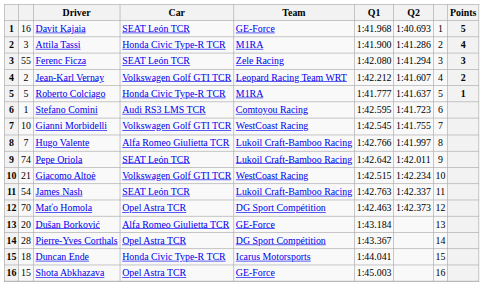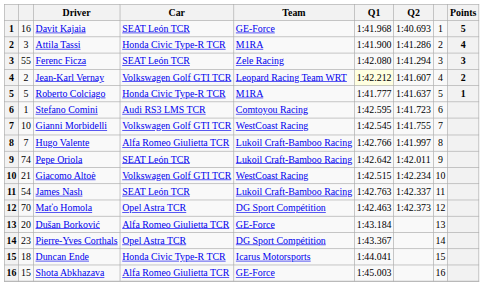 <table class="wikitable sortable" style="font-size:95%">
 <tr>
 <th></th>
 <th></th>
 <th>Driver</th>
 <th>Car</th>
 <th>Team</th>
 <th>Q1</th>
 <th>Q2</th>
 <th></th>
 <th>Points</th>
 </tr>
 <tr>
 <th>1</th>
 <td align=center>16</td>
 <td> <a href='#'>Davit Kajaia</a></td>
 <td><a href='#'>SEAT León TCR</a></td>
 <td> <a href='#'>GE-Force</a></td>
 <td>1:41.968</td>
 <td>1:40.693</td>
 <td align=center>1</td>
 <th>5</th>
 </tr>
 <tr>
 <th>2</th>
 <td align=center>3</td>
 <td> <a href='#'>Attila Tassi</a></td>
 <td><a href='#'>Honda Civic Type-R TCR</a></td>
 <td> <a href='#'>M1RA</a></td>
 <td>1:41.900</td>
 <td>1:41.286</td>
 <td align=center>2</td>
 <th>4</th>
 </tr>
 <tr>
 <th>3</th>
 <td align=center>55</td>
 <td> <a href='#'>Ferenc Ficza</a></td>
 <td><a href='#'>SEAT León TCR</a></td>
 <td> <a href='#'>Zele Racing</a></td>
 <td>1:42.080</td>
 <td>1:41.294</td>
 <td align=center>3</td>
 <th>3</th>
 </tr>
 <tr>
 <th>4</th>
 <td align=center>2</td>
 <td> <a href='#'>Jean-Karl Vernay</a></td>
 <td><a href='#'>Volkswagen Golf GTI TCR</a></td>
 <td> <a href='#'>Leopard Racing Team WRT</a></td>
-<td>1:42.212</td>
+<td style="background: lightyellow;">1:42.212</td>
 <td>1:41.607</td>
 <td align=center>4</td>
 <th>2</th>
 </tr>
 <tr>
 <th>5</th>
 <td align=center>5</td>
 <td> <a href='#'>Roberto Colciago</a></td>
 <td><a href='#'>Honda Civic Type-R TCR</a></td>
 <td> <a href='#'>M1RA</a></td>
 <td>1:41.777</td>
 <td>1:41.637</td>
 <td align=center>5</td>
 <th>1</th>
 </tr>
 <tr>
 <th>6</th>
 <td align=center>1</td>
 <td> <a href='#'>Stefano Comini</a></td>
 <td><a href='#'>Audi RS3 LMS TCR</a></td>
 <td> <a href='#'>Comtoyou Racing</a></td>
 <td>1:42.595</td>
 <td>1:41.723</td>
 <td align=center>6</td>
 <th></th>
 </tr>
 <tr>
 <th>7</th>
 <td align=center>10</td>
 <td> <a href='#'>Gianni Morbidelli</a></td>
 <td><a href='#'>Volkswagen Golf GTI TCR</a></td>
 <td> <a href='#'>WestCoast Racing</a></td>
 <td>1:42.545</td>
 <td>1:41.755</td>
 <td align=center>7</td>
 <th></th>
 </tr>
 <tr>
 <th>8</th>
 <td align=center>7</td>
 <td> <a href='#'>Hugo Valente</a></td>
 <td><a href='#'>Alfa Romeo Giulietta TCR</a></td>
 <td> <a href='#'>Lukoil Craft-Bamboo Racing</a></td>
 <td>1:42.766</td>
 <td>1:41.997</td>
 <td align=center>8</td>
 <th></th>
 </tr>
 <tr>
 <th>9</th>
 <td align=center>74</td>
 <td> <a href='#'>Pepe Oriola</a></td>
 <td><a href='#'>SEAT León TCR</a></td>
 <td> <a href='#'>Lukoil Craft-Bamboo Racing</a></td>
 <td>1:42.642</td>
 <td>1:42.011</td>
 <td align=center>9</td>
 <th></th>
 </tr>
 <tr>
 <th>10</th>
 <td align=center>21</td>
 <td> <a href='#'>Giacomo Altoè</a></td>
 <td><a href='#'>Volkswagen Golf GTI TCR</a></td>
 <td> <a href='#'>WestCoast Racing</a></td>
 <td>1:42.515</td>
 <td>1:42.234</td>
 <td align=center>10</td>
 <th></th>
 </tr>
 <tr>
 <th>11</th>
 <td align=center>54</td>
 <td> <a href='#'>James Nash</a></td>
 <td><a href='#'>SEAT León TCR</a></td>
 <td> <a href='#'>Lukoil Craft-Bamboo Racing</a></td>
 <td>1:42.763</td>
 <td>1:42.337</td>
 <td align=center>11</td>
 <th></th>
 </tr>
 <tr>
 <th>12</th>
 <td align=center>70</td>
 <td> <a href='#'>Maťo Homola</a></td>
 <td><a href='#'>Opel Astra TCR</a></td>
 <td> <a href='#'>DG Sport Compétition</a></td>
 <td>1:42.463</td>
 <td>1:42.373</td>
 <td align=center>12</td>
 <th></th>
 </tr>
 <tr>
 <th>13</th>
 <td align=center>20</td>
 <td> <a href='#'>Dušan Borković</a></td>
 <td><a href='#'>Alfa Romeo Giulietta TCR</a></td>
 <td> <a href='#'>GE-Force</a></td>
 <td>1:43.184</td>
 <td></td>
 <td align=center>13</td>
 <th></th>
 </tr>
 <tr>
 <th>14</th>
-<td align=center>28</td>
+<td align=center>23</td>
 <td> <a href='#'>Pierre-Yves Corthals</a></td>
 <td><a href='#'>Opel Astra TCR</a></td>
 <td> <a href='#'>DG Sport Compétition</a></td>
 <td>1:43.367</td>
 <td></td>
 <td align=center>14</td>
 <th></th>
 </tr>
 <tr>
 <th>15</th>
 <td align=center>18</td>
 <td> <a href='#'>Duncan Ende</a></td>
 <td><a href='#'>Honda Civic Type-R TCR</a></td>
 <td> <a href='#'>Icarus Motorsports</a></td>
 <td>1:44.041</td>
 <td></td>
 <td align=center>15</td>
 <th></th>
 </tr>
 <tr>
 <th>16</th>
 <td align=center>15</td>
 <td> <a href='#'>Shota Abkhazava</a></td>
-<td><a href='#'>Opel Astra TCR</a></td>
+<td><a href='#'>Alfa Romeo Giulietta TCR</a></td>
 <td> <a href='#'>GE-Force</a></td>
 <td>1:45.003</td>
 <td></td>
 <td align=center>16</td>
 <th></th>
 </tr>
 <tr>
 </tr>
 </table>
